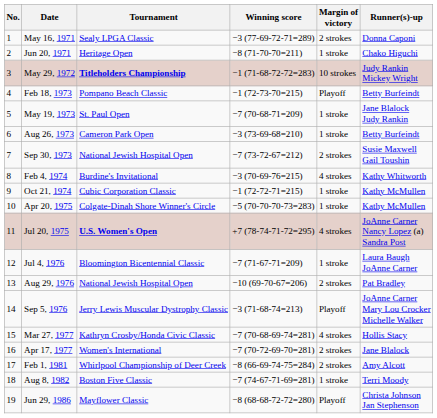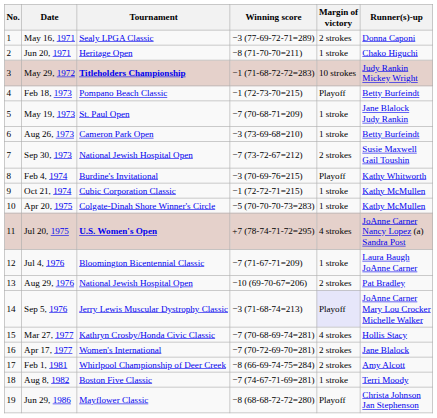 <table class="wikitable" style="font-size:95%;">
 <tr>
 <th>No.</th>
 <th>Date</th>
 <th>Tournament</th>
 <th>Winning score</th>
 <th>Margin of<br>victory</th>
 <th>Runner(s)-up</th>
 </tr>
 <tr>
 <td>1</td>
 <td>May 16, <a href='#'>1971</a></td>
 <td><a href='#'>Sealy LPGA Classic</a></td>
 <td>−3 (77-69-72-71=289)</td>
 <td>2 strokes</td>
 <td> <a href='#'>Donna Caponi</a></td>
 </tr>
 <tr>
 <td>2</td>
 <td>Jun 20, <a href='#'>1971</a></td>
 <td><a href='#'>Heritage Open</a></td>
 <td>−8 (71-70-70=211)</td>
 <td>1 stroke</td>
 <td> <a href='#'>Chako Higuchi</a></td>
 </tr>
 <tr style="background:#e5d1cb;">
 <td>3</td>
 <td>May 29, <a href='#'>1972</a></td>
 <td><strong><a href='#'>Titleholders Championship</a></strong></td>
 <td>−1 (71-68-72-72=283)</td>
 <td>10 strokes</td>
 <td> <a href='#'>Judy Rankin</a><br> <a href='#'>Mickey Wright</a></td>
 </tr>
 <tr>
 <td>4</td>
 <td>Feb 18, <a href='#'>1973</a></td>
 <td><a href='#'>Pompano Beach Classic</a></td>
 <td>−1 (72-73-70=215)</td>
 <td>Playoff</td>
 <td> <a href='#'>Betty Burfeindt</a></td>
 </tr>
 <tr>
 <td>5</td>
 <td>May 19, <a href='#'>1973</a></td>
 <td><a href='#'>St. Paul Open</a></td>
 <td>−7 (70-68-71=209)</td>
 <td>1 stroke</td>
 <td> <a href='#'>Jane Blalock</a><br> <a href='#'>Judy Rankin</a></td>
 </tr>
 <tr>
 <td>6</td>
 <td>Aug 26, <a href='#'>1973</a></td>
 <td><a href='#'>Cameron Park Open</a></td>
 <td>−3 (73-69-68=210)</td>
 <td>1 stroke</td>
 <td> <a href='#'>Betty Burfeindt</a></td>
 </tr>
 <tr>
 <td>7</td>
 <td>Sep 30, <a href='#'>1973</a></td>
 <td><a href='#'>National Jewish Hospital Open</a></td>
 <td>−7 (73-72-67=212)</td>
 <td>2 strokes</td>
 <td> <a href='#'>Susie Maxwell</a><br> <a href='#'>Gail Toushin</a></td>
 </tr>
 <tr>
 <td>8</td>
 <td>Feb 4, <a href='#'>1974</a></td>
 <td><a href='#'>Burdine's Invitational</a></td>
 <td>−3 (70-69-76=215)</td>
-<td>4 strokes</td>
+<td>Playoff</td>
 <td> <a href='#'>Kathy Whitworth</a></td>
 </tr>
 <tr>
 <td>9</td>
 <td>Oct 21, <a href='#'>1974</a></td>
 <td><a href='#'>Cubic Corporation Classic</a></td>
 <td>−1 (72-72-71=215)</td>
 <td>1 stroke</td>
 <td> <a href='#'>Kathy McMullen</a></td>
 </tr>
 <tr>
 <td>10</td>
 <td>Apr 20, <a href='#'>1975</a></td>
 <td><a href='#'>Colgate-Dinah Shore Winner's Circle</a></td>
 <td>−5 (70-70-70-73=283)</td>
 <td>1 stroke</td>
 <td> <a href='#'>Kathy McMullen</a></td>
 </tr>
 <tr style="background:#e5d1cb;">
 <td>11</td>
 <td>Jul 20, <a href='#'>1975</a></td>
 <td><strong><a href='#'>U.S. Women's Open</a></strong></td>
 <td>+7 (78-74-71-72=295)</td>
 <td>4 strokes</td>
 <td> <a href='#'>JoAnne Carner</a><br> <a href='#'>Nancy Lopez</a> (a)<br> <a href='#'>Sandra Post</a></td>
 </tr>
 <tr>
 <td>12</td>
 <td>Jul 4, <a href='#'>1976</a></td>
 <td><a href='#'>Bloomington Bicentennial Classic</a></td>
 <td>−7 (71-67-71=209)</td>
 <td>1 stroke</td>
 <td> <a href='#'>Laura Baugh</a><br>  <a href='#'>JoAnne Carner</a></td>
 </tr>
 <tr>
 <td>13</td>
 <td>Aug 29, <a href='#'>1976</a></td>
 <td><a href='#'>National Jewish Hospital Open</a></td>
 <td>−10 (69-70-67=206)</td>
 <td>2 strokes</td>
 <td> <a href='#'>Pat Bradley</a></td>
 </tr>
 <tr>
 <td>14</td>
 <td>Sep 5, <a href='#'>1976</a></td>
 <td><a href='#'>Jerry Lewis Muscular Dystrophy Classic</a></td>
 <td>−3 (71-68-74=213)</td>
-<td>Playoff</td>
+<td style="background: lavender;">Playoff</td>
 <td> <a href='#'>JoAnne Carner</a><br> <a href='#'>Mary Lou Crocker</a><br> <a href='#'>Michelle Walker</a></td>
 </tr>
 <tr>
 <td>15</td>
 <td>Mar 27, <a href='#'>1977</a></td>
 <td><a href='#'>Kathryn Crosby/Honda Civic Classic</a></td>
 <td>−7 (70-68-69-74=281)</td>
 <td>4 strokes</td>
 <td> <a href='#'>Hollis Stacy</a></td>
 </tr>
 <tr>
 <td>16</td>
 <td>Apr 17, <a href='#'>1977</a></td>
 <td><a href='#'>Women's International</a></td>
 <td>−7 (70-72-69-70=281)</td>
 <td>2 strokes</td>
 <td> <a href='#'>Jane Blalock</a></td>
 </tr>
 <tr>
 <td>17</td>
 <td>Feb 1, <a href='#'>1981</a></td>
 <td><a href='#'>Whirlpool Championship of Deer Creek</a></td>
 <td>−8 (66-69-74-75=284)</td>
 <td>2 strokes</td>
 <td> <a href='#'>Amy Alcott</a></td>
 </tr>
 <tr>
 <td>18</td>
 <td>Aug 8, <a href='#'>1982</a></td>
 <td><a href='#'>Boston Five Classic</a></td>
 <td>−7 (74-67-71-69=281)</td>
 <td>1 stroke</td>
 <td> <a href='#'>Terri Moody</a></td>
 </tr>
 <tr>
 <td>19</td>
 <td>Jun 29, <a href='#'>1986</a></td>
 <td><a href='#'>Mayflower Classic</a></td>
 <td>−8 (68-68-72-72=280)</td>
 <td>Playoff</td>
 <td> <a href='#'>Christa Johnson</a><br> <a href='#'>Jan Stephenson</a></td>
 </tr>
 </table>
